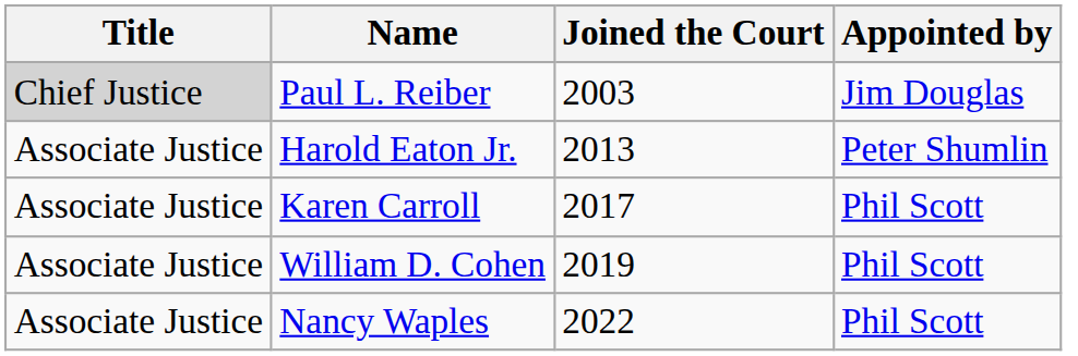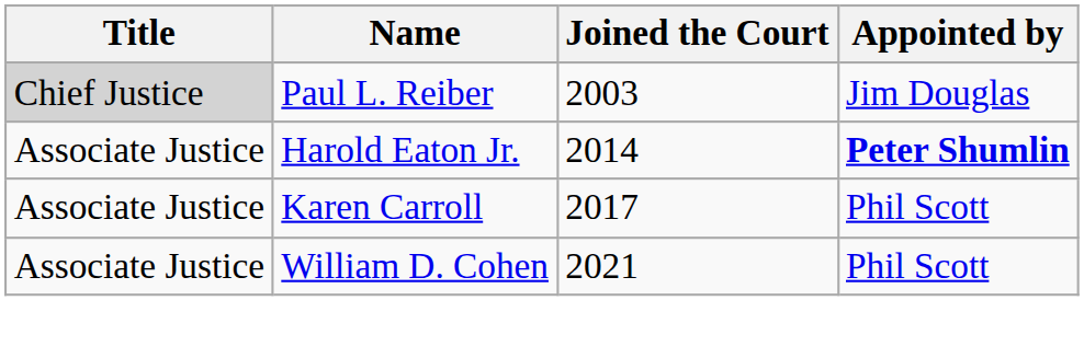 <table class="wikitable sortable">
 <tr>
 <th>Title</th>
 <th>Name</th>
 <th>Joined the Court</th>
 <th>Appointed by</th>
 </tr>
 <tr>
 <td style="background: lightgrey;">Chief Justice</td>
 <td><a href='#'>Paul L. Reiber</a></td>
 <td>2003</td>
 <td><a href='#'>Jim Douglas</a></td>
 </tr>
 <tr>
 <td>Associate Justice</td>
 <td><a href='#'>Harold Eaton Jr.</a></td>
-<td>2013</td>
-<td><a href='#'>Peter Shumlin</a></td>
+<td>2014</td>
+<td><strong><a href='#'>Peter Shumlin</a></strong></td>
 </tr>
 <tr>
 <td>Associate Justice</td>
 <td><a href='#'>Karen Carroll</a></td>
 <td>2017</td>
 <td><a href='#'>Phil Scott</a></td>
 </tr>
 <tr>
 <td>Associate Justice</td>
 <td><a href='#'>William D. Cohen</a></td>
-<td>2019</td>
-<td><a href='#'>Phil Scott</a></td>
-</tr>
-<tr>
-<td>Associate Justice</td>
-<td><a href='#'>Nancy Waples</a></td>
-<td>2022</td>
+<td>2021</td>
 <td><a href='#'>Phil Scott</a></td>
 </tr>
 </table>
